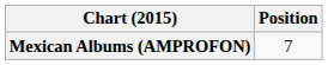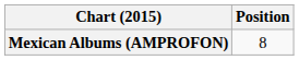 <table class="wikitable plainrowheaders" style="text-align:center">
 <tr>
 <th scope="col">Chart (2015)</th>
 <th scope="col">Position</th>
 </tr>
 <tr>
 <th scope="row">Mexican Albums (AMPROFON)</th>
-<td>7</td>
+<td>8</td>
 </tr>
 </table>
